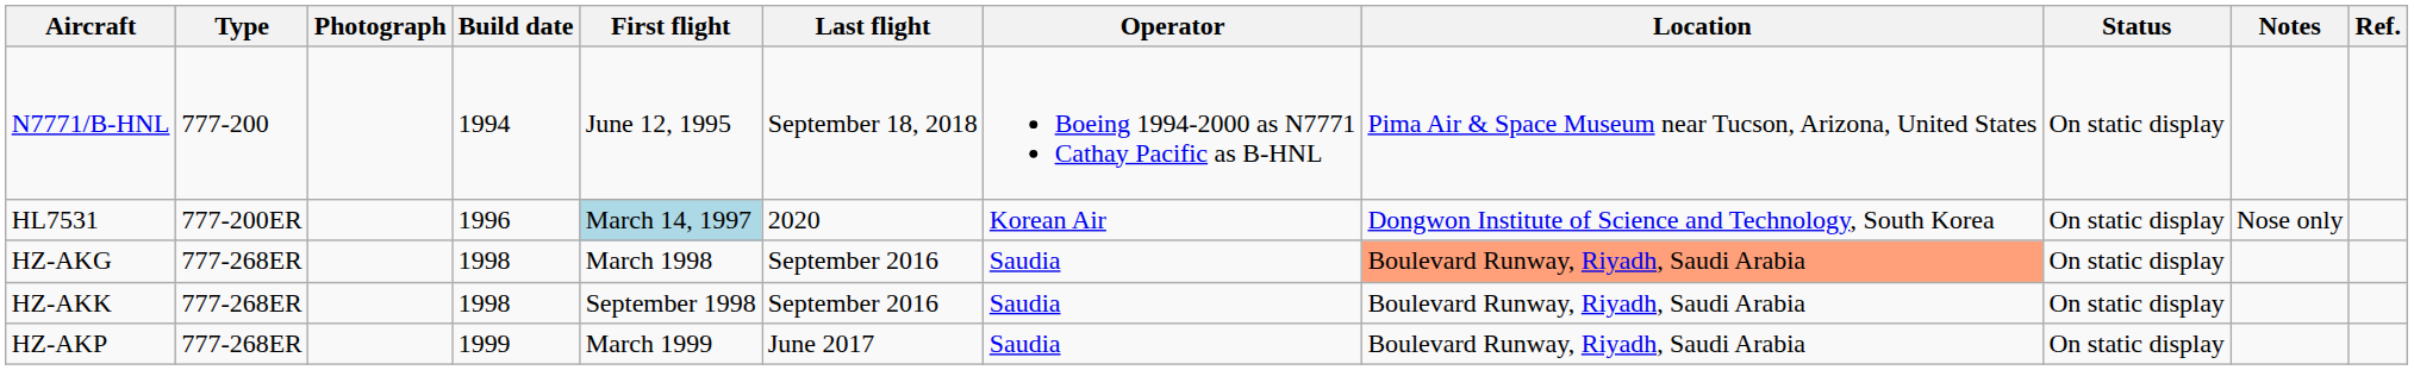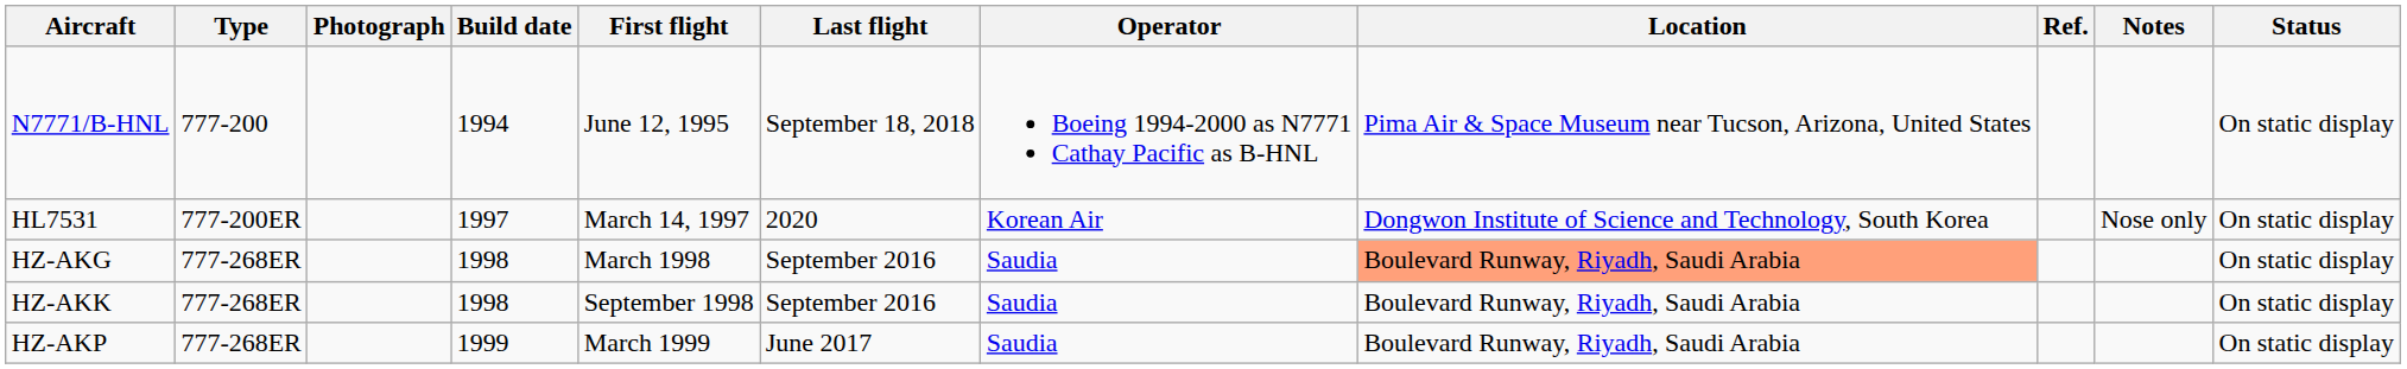 <table class="wikitable">
 <tr>
 <th>Aircraft</th>
 <th>Type</th>
 <th>Photograph</th>
 <th>Build date</th>
 <th>First flight</th>
 <th>Last flight</th>
 <th>Operator</th>
 <th>Location</th>
+<th>Ref.</th>
+<th>Notes</th>
 <th>Status</th>
-<th>Notes</th>
-<th>Ref.</th>
 </tr>
 <tr>
 <td><a href='#'>N7771/B-HNL</a></td>
 <td>777-200</td>
 <td></td>
 <td>1994</td>
 <td>June 12, 1995</td>
 <td>September 18, 2018</td>
 <td><br><ul><li><a href='#'>Boeing</a> 1994-2000 as N7771</li><li><a href='#'>Cathay Pacific</a> as B-HNL</li></ul></td>
 <td><a href='#'>Pima Air & Space Museum</a> near Tucson, Arizona, United States</td>
-<td>On static display</td>
 <td></td>
 <td></td>
+<td>On static display</td>
 </tr>
 <tr>
 <td>HL7531</td>
 <td>777-200ER</td>
 <td></td>
-<td>1996</td>
-<td style="background: lightblue;">March 14, 1997</td>
+<td>1997</td>
+<td>March 14, 1997</td>
 <td>2020</td>
 <td><a href='#'>Korean Air</a></td>
 <td><a href='#'>Dongwon Institute of Science and Technology</a>, South Korea</td>
+<td></td>
+<td>Nose only</td>
 <td>On static display</td>
-<td>Nose only</td>
-<td></td>
 </tr>
 <tr>
 <td>HZ-AKG</td>
 <td>777-268ER</td>
 <td></td>
 <td>1998</td>
 <td>March 1998</td>
 <td>September 2016</td>
 <td><a href='#'>Saudia</a></td>
 <td style="background: lightsalmon;">Boulevard Runway, <a href='#'>Riyadh</a>, Saudi Arabia</td>
-<td>On static display</td>
 <td></td>
 <td></td>
+<td>On static display</td>
 </tr>
 <tr>
 <td>HZ-AKK</td>
 <td>777-268ER</td>
 <td></td>
 <td>1998</td>
 <td>September 1998</td>
 <td>September 2016</td>
 <td><a href='#'>Saudia</a></td>
 <td>Boulevard Runway, <a href='#'>Riyadh</a>, Saudi Arabia</td>
-<td>On static display</td>
 <td></td>
 <td></td>
+<td>On static display</td>
 </tr>
 <tr>
 <td>HZ-AKP</td>
 <td>777-268ER</td>
 <td></td>
 <td>1999</td>
 <td>March 1999</td>
 <td>June 2017</td>
 <td><a href='#'>Saudia</a></td>
 <td>Boulevard Runway, <a href='#'>Riyadh</a>, Saudi Arabia</td>
-<td>On static display</td>
 <td></td>
 <td></td>
+<td>On static display</td>
 </tr>
 </table>
